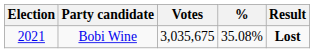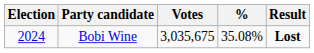 <table class="wikitable" style="text-align:center">
 <tr>
 <th>Election</th>
 <th>Party candidate</th>
 <th>Votes</th>
 <th>%</th>
 <th>Result</th>
 </tr>
 <tr>
-<td><a href='#'>2021</a></td>
+<td><a href='#'>2024</a></td>
 <td><a href='#'>Bobi Wine</a></td>
 <td>3,035,675</td>
 <td>35.08%</td>
 <td><strong>Lost</strong> <br></td>
 </tr>
 </table>
